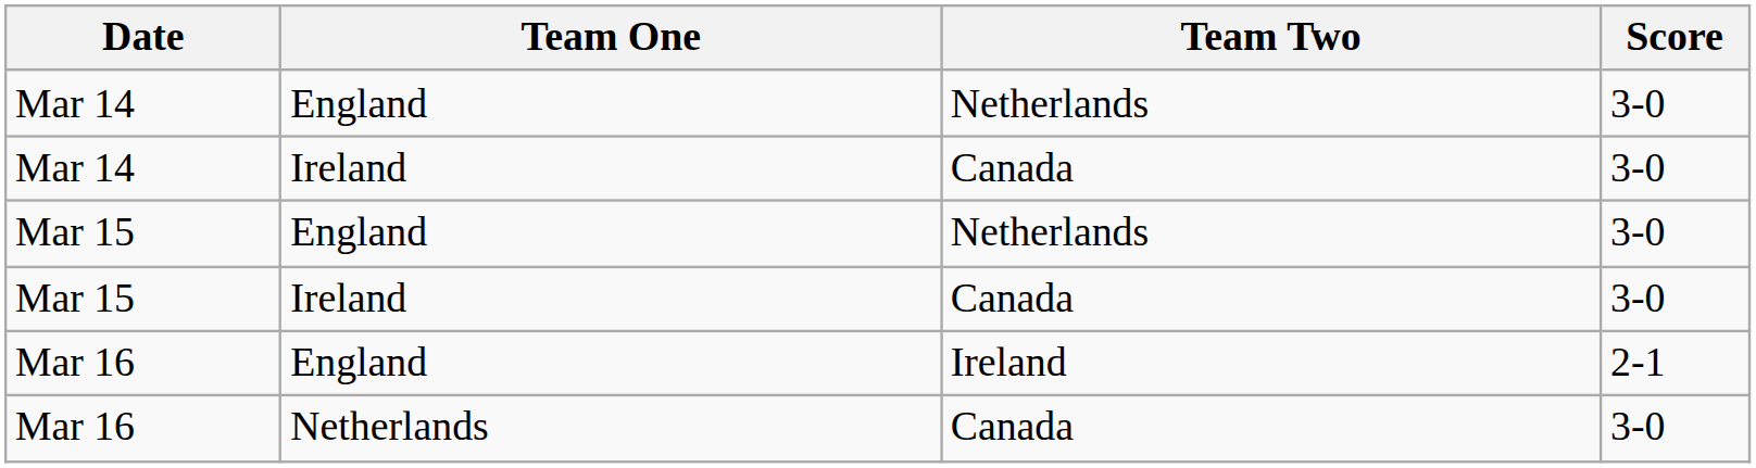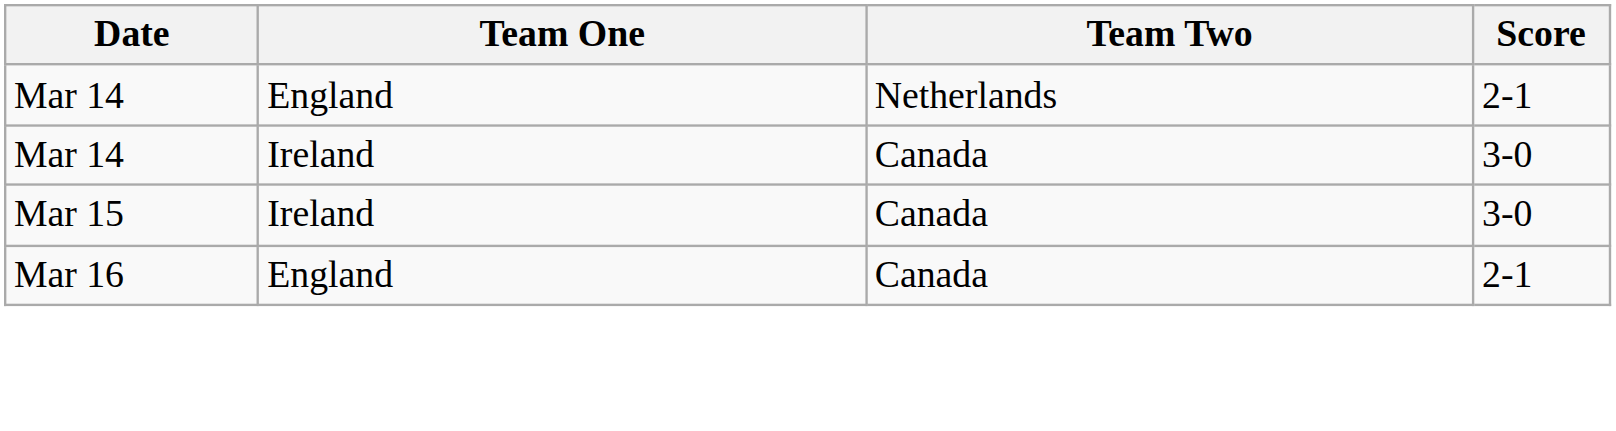 <table class="wikitable">
 <tr>
 <th width=100>Date</th>
 <th width=250>Team One</th>
 <th width=250>Team Two</th>
 <th width=50>Score</th>
 </tr>
 <tr>
 <td>Mar 14</td>
 <td> England</td>
 <td> Netherlands</td>
-<td>3-0</td>
+<td>2-1</td>
 </tr>
 <tr>
 <td>Mar 14</td>
 <td> Ireland</td>
 <td> Canada</td>
-<td>3-0</td>
-</tr>
-<tr>
-<td>Mar 15</td>
-<td> England</td>
-<td> Netherlands</td>
 <td>3-0</td>
 </tr>
 <tr>
 <td>Mar 15</td>
 <td> Ireland</td>
 <td> Canada</td>
 <td>3-0</td>
 </tr>
 <tr>
 <td>Mar 16</td>
 <td> England</td>
-<td> Ireland</td>
+<td> Canada</td>
 <td>2-1</td>
 </tr>
-<tr>
-<td>Mar 16</td>
-<td> Netherlands</td>
-<td> Canada</td>
-<td>3-0</td>
-</tr>
 </table>
